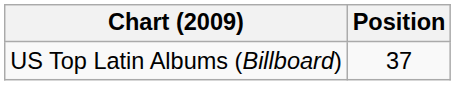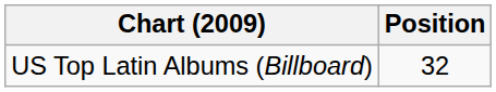 <table class="wikitable">
 <tr>
 <th>Chart (2009)</th>
 <th>Position</th>
 </tr>
 <tr>
 <td>US Top Latin Albums (<em>Billboard</em>)</td>
-<td align="center">37</td>
+<td align="center">32</td>
 </tr>
 </table>
